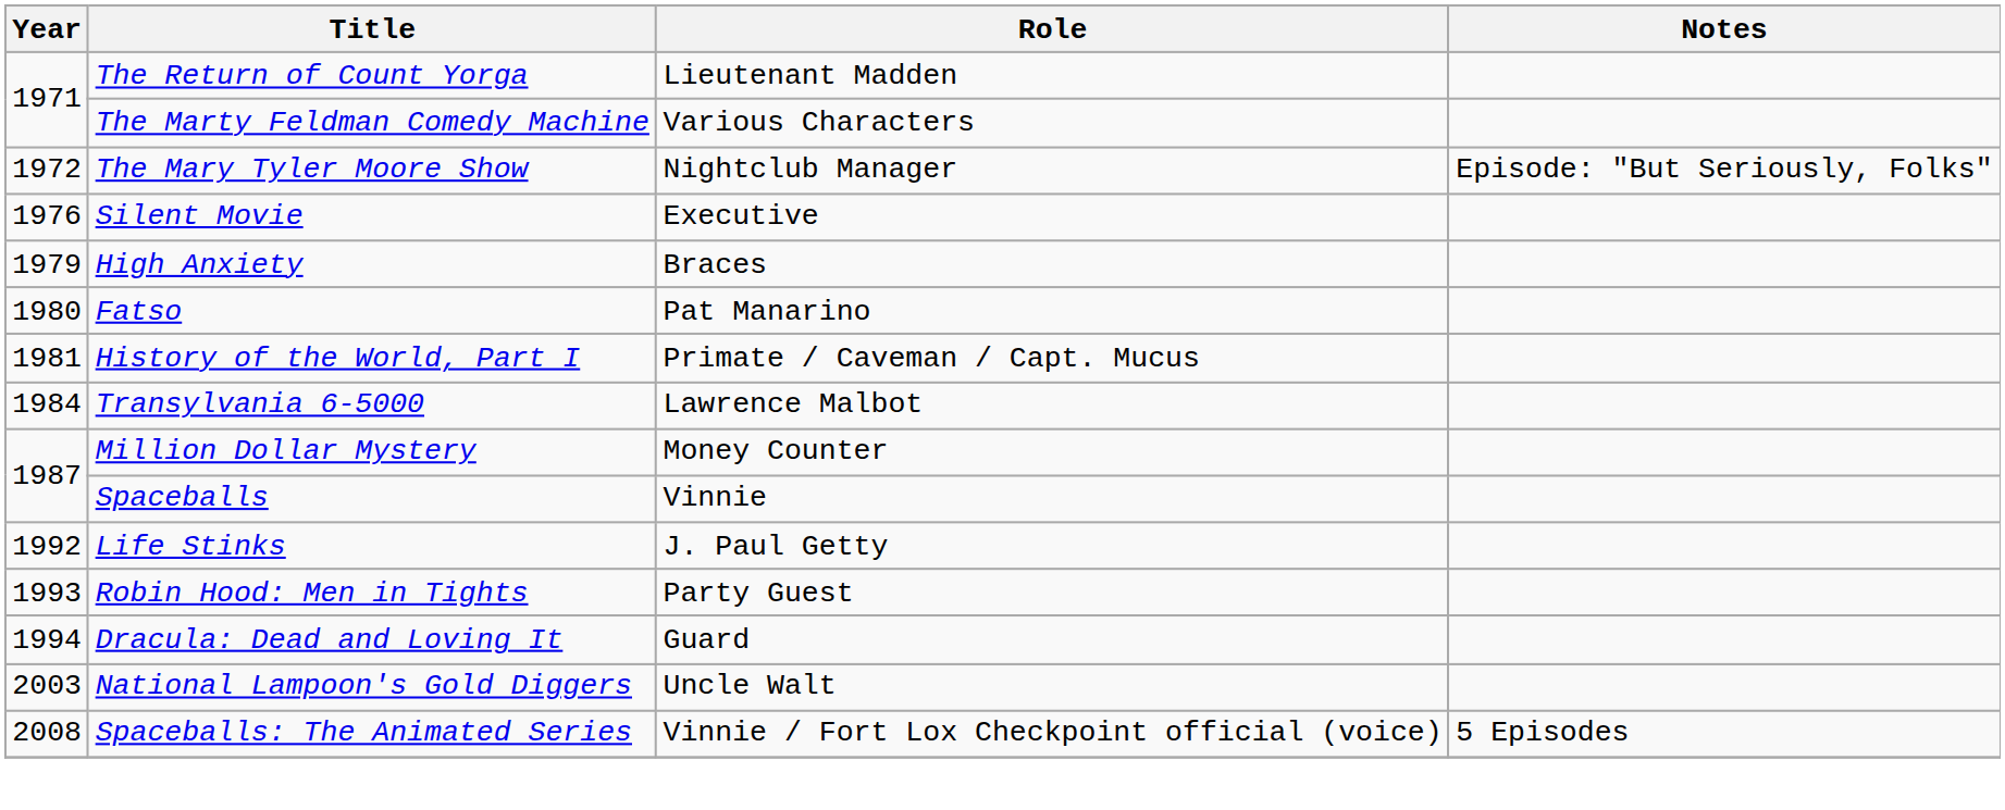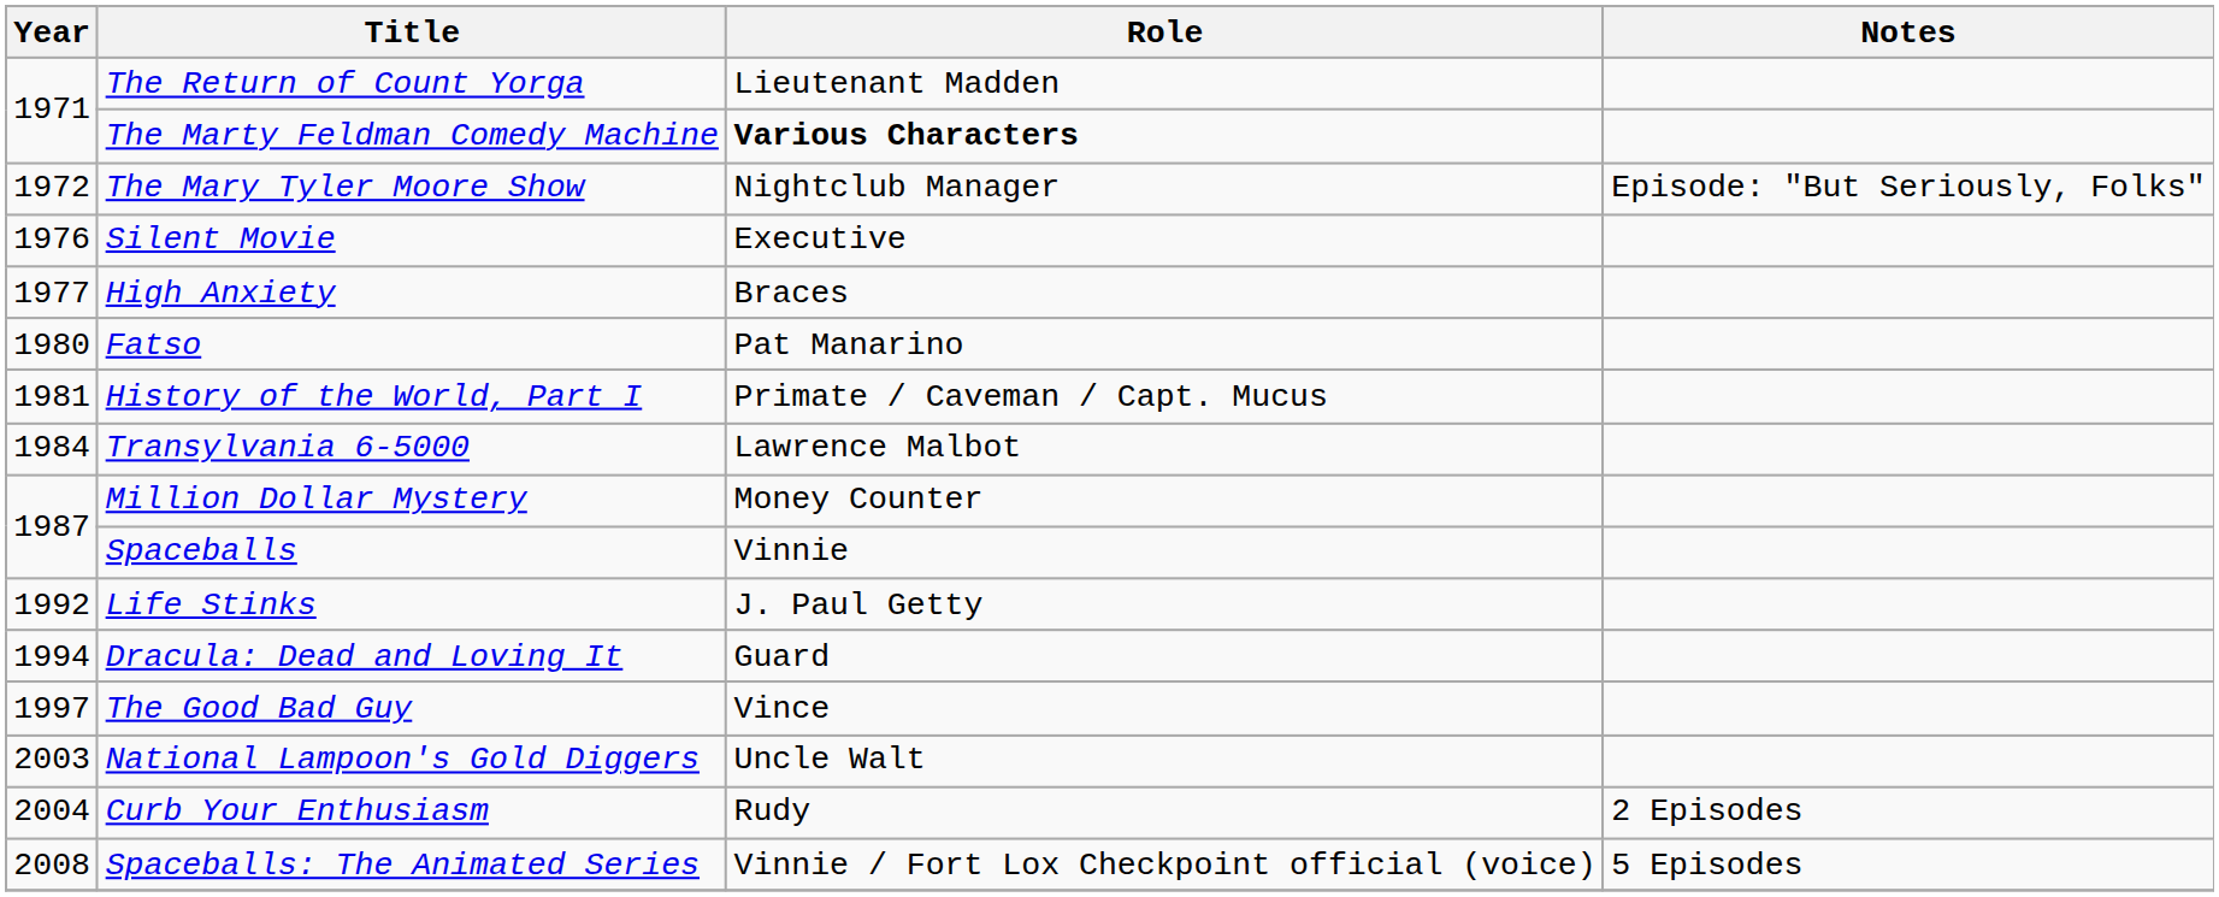 <table class="wikitable sortable plainrowheaders" style="white-space:nowrap">
 <tr>
 <th>Year</th>
 <th>Title</th>
 <th>Role</th>
 <th>Notes</th>
 </tr>
 <tr>
 <td rowspan=2>1971</td>
 <td><em><a href='#'>The Return of Count Yorga</a></em></td>
 <td>Lieutenant Madden</td>
 <td></td>
 </tr>
 <tr>
 <td><em><a href='#'>The Marty Feldman Comedy Machine</a></em></td>
-<td>Various Characters</td>
+<td><strong>Various Characters</strong></td>
 <td></td>
 </tr>
 <tr>
 <td>1972</td>
 <td><em><a href='#'>The Mary Tyler Moore Show</a></em></td>
 <td>Nightclub Manager</td>
 <td>Episode: "But Seriously, Folks"</td>
 </tr>
 <tr>
 <td>1976</td>
 <td><em><a href='#'>Silent Movie</a></em></td>
 <td>Executive</td>
 <td></td>
 </tr>
 <tr>
-<td>1979</td>
+<td>1977</td>
 <td><em><a href='#'>High Anxiety</a></em></td>
 <td>Braces</td>
 <td></td>
 </tr>
 <tr>
 <td>1980</td>
 <td><em><a href='#'>Fatso</a></em></td>
 <td>Pat Manarino</td>
 <td></td>
 </tr>
 <tr>
 <td>1981</td>
 <td><em><a href='#'>History of the World, Part I</a></em></td>
 <td>Primate / Caveman / Capt. Mucus</td>
 <td></td>
 </tr>
 <tr>
 <td>1984</td>
 <td><em><a href='#'>Transylvania 6-5000</a></em></td>
 <td>Lawrence Malbot</td>
 <td></td>
 </tr>
 <tr>
 <td rowspan=2>1987</td>
 <td><em><a href='#'>Million Dollar Mystery</a></em></td>
 <td>Money Counter</td>
 <td></td>
 </tr>
 <tr>
 <td><em><a href='#'>Spaceballs</a></em></td>
 <td>Vinnie</td>
 <td></td>
 </tr>
 <tr>
 <td>1992</td>
 <td><em><a href='#'>Life Stinks</a></em></td>
 <td>J. Paul Getty</td>
 <td></td>
 </tr>
 <tr>
-<td>1993</td>
-<td><em><a href='#'>Robin Hood: Men in Tights</a></em></td>
-<td>Party Guest</td>
+<td>1994</td>
+<td><em><a href='#'>Dracula: Dead and Loving It</a></em></td>
+<td>Guard</td>
 <td></td>
 </tr>
 <tr>
-<td>1994</td>
-<td><em><a href='#'>Dracula: Dead and Loving It</a></em></td>
-<td>Guard</td>
+<td>1997</td>
+<td><em><a href='#'>The Good Bad Guy</a></em></td>
+<td>Vince</td>
 <td></td>
 </tr>
 <tr>
 <td>2003</td>
 <td><em><a href='#'>National Lampoon's Gold Diggers</a></em></td>
 <td>Uncle Walt</td>
 <td></td>
+</tr>
+<tr>
+<td>2004</td>
+<td><em><a href='#'>Curb Your Enthusiasm</a></em></td>
+<td>Rudy</td>
+<td>2 Episodes</td>
 </tr>
 <tr>
 <td>2008</td>
 <td><em><a href='#'>Spaceballs: The Animated Series</a></em></td>
 <td>Vinnie / Fort Lox Checkpoint official (voice)</td>
 <td>5 Episodes</td>
 </tr>
 <tr>
 </tr>
 </table>
